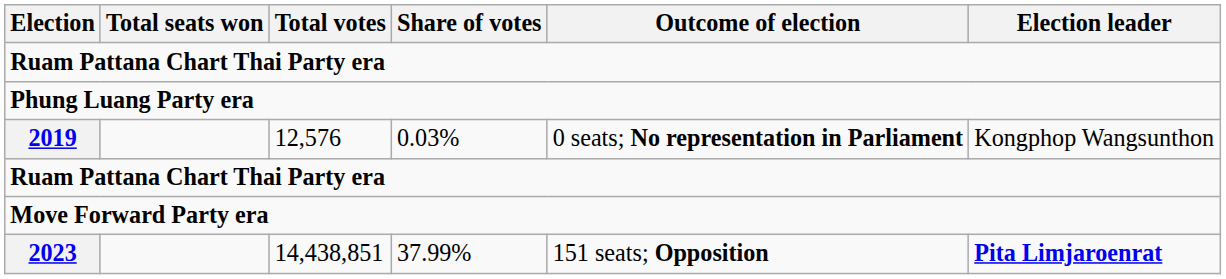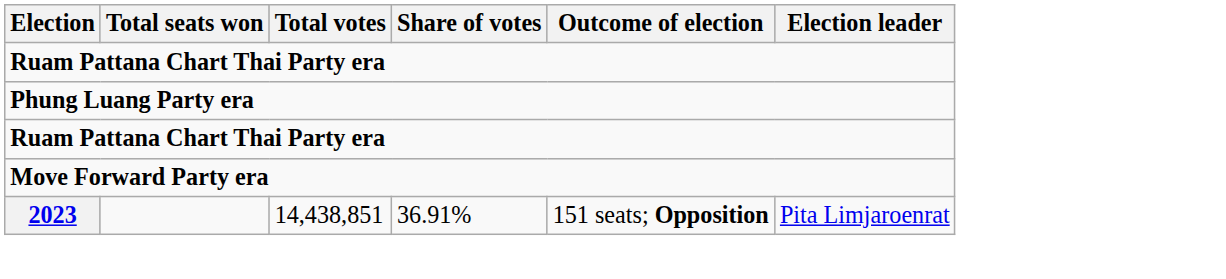 <table class="wikitable">
 <tr>
 <th>Election</th>
 <th>Total seats won</th>
 <th>Total votes</th>
 <th>Share of votes</th>
 <th>Outcome of election</th>
 <th>Election leader</th>
 </tr>
 <tr>
 <td colspan="6"><strong>Ruam Pattana Chart Thai Party era</strong></td>
 </tr>
 <tr>
 <td colspan="6"><strong>Phung Luang Party era</strong></td>
 </tr>
 <tr>
-<th><a href='#'>2019</a></th>
-<td></td>
-<td>12,576</td>
-<td>0.03%</td>
-<td>0 seats; <strong>No representation in Parliament</strong></td>
-<td>Kongphop Wangsunthon</td>
-</tr>
-<tr>
 <td colspan="6"><strong>Ruam Pattana Chart Thai Party era</strong></td>
 </tr>
 <tr>
 <td colspan="6"><strong>Move Forward Party era</strong></td>
 </tr>
 <tr>
 <th><a href='#'>2023</a></th>
 <td></td>
 <td>14,438,851</td>
-<td>37.99%</td>
+<td>36.91%</td>
 <td>151 seats; <strong>Opposition</strong></td>
-<td><strong><a href='#'>Pita Limjaroenrat</a></strong></td>
+<td><a href='#'>Pita Limjaroenrat</a></td>
 </tr>
 </table>
